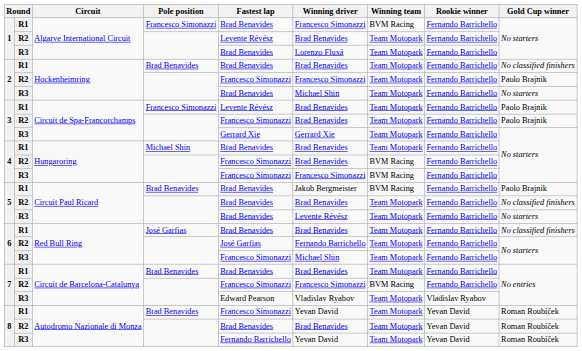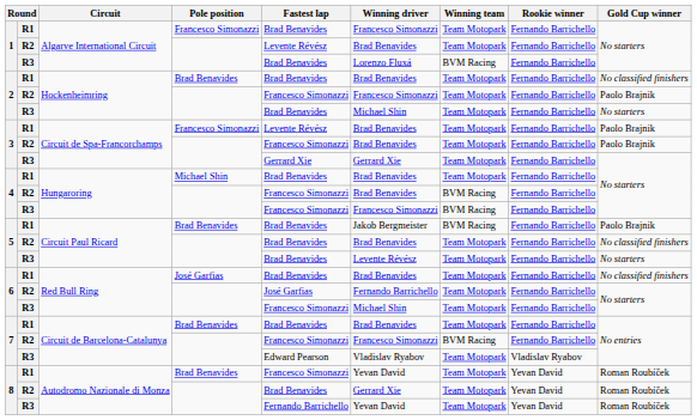 <table class="wikitable" style="font-size: 85%;">
 <tr>
 <th colspan="2">Round</th>
 <th>Circuit</th>
 <th>Pole position</th>
 <th>Fastest lap</th>
 <th>Winning driver</th>
 <th>Winning team</th>
 <th>Rookie winner</th>
 <th>Gold Cup winner</th>
 </tr>
 <tr>
 <th rowspan="3">1</th>
 <th>R1</th>
 <td rowspan="3"> <a href='#'>Algarve International Circuit</a></td>
 <td nowrap> <a href='#'>Francesco Simonazzi</a></td>
 <td nowrap> <a href='#'>Brad Benavides</a></td>
 <td nowrap> <a href='#'>Francesco Simonazzi</a></td>
-<td nowrap> BVM Racing</td>
+<td> <a href='#'>Team Motopark</a></td>
 <td nowrap> <a href='#'>Fernando Barrichello</a></td>
 <td rowspan="3" nowrap><em>No starters</em></td>
 </tr>
 <tr>
 <th>R2</th>
 <td rowspan="2"></td>
 <td nowrap> <a href='#'>Levente Révész</a></td>
 <td nowrap> <a href='#'>Brad Benavides</a></td>
 <td nowrap> <a href='#'>Team Motopark</a></td>
 <td nowrap> <a href='#'>Fernando Barrichello</a></td>
 </tr>
 <tr>
 <th>R3</th>
 <td nowrap> <a href='#'>Brad Benavides</a></td>
 <td> <a href='#'>Lorenzo Fluxá</a></td>
-<td> <a href='#'>Team Motopark</a></td>
+<td nowrap> BVM Racing</td>
 <td> <a href='#'>Fernando Barrichello</a></td>
 </tr>
 <tr>
 <th rowspan="3">2</th>
 <th>R1</th>
 <td rowspan="3"> <a href='#'>Hockenheimring</a></td>
 <td nowrap> <a href='#'>Brad Benavides</a></td>
 <td nowrap> <a href='#'>Brad Benavides</a></td>
 <td nowrap> <a href='#'>Brad Benavides</a></td>
 <td nowrap> <a href='#'>Team Motopark</a></td>
 <td> <a href='#'>Fernando Barrichello</a></td>
 <td nowrap><em>No classified finishers</em></td>
 </tr>
 <tr>
 <th>R2</th>
 <td rowspan="2"></td>
 <td nowrap> <a href='#'>Francesco Simonazzi</a></td>
 <td nowrap> <a href='#'>Francesco Simonazzi</a></td>
 <td nowrap=""> <a href='#'>Team Motopark</a></td>
 <td nowrap> <a href='#'>Fernando Barrichello</a></td>
 <td nowrap> Paolo Brajnik</td>
 </tr>
 <tr>
 <th>R3</th>
 <td nowrap=""> <a href='#'>Brad Benavides</a></td>
 <td nowrap=""> <a href='#'>Michael Shin</a></td>
 <td nowrap=""> <a href='#'>Team Motopark</a></td>
 <td nowrap=""> <a href='#'>Fernando Barrichello</a></td>
 <td><em>No starters</em></td>
 </tr>
 <tr>
 <th rowspan="3">3</th>
 <th>R1</th>
 <td rowspan="3"> <a href='#'>Circuit de Spa-Francorchamps</a></td>
 <td nowrap=""> <a href='#'>Francesco Simonazzi</a></td>
 <td nowrap=""> <a href='#'>Levente Révész</a></td>
 <td nowrap=""> <a href='#'>Brad Benavides</a></td>
 <td nowrap=""> <a href='#'>Team Motopark</a></td>
 <td nowrap=""> <a href='#'>Fernando Barrichello</a></td>
 <td nowrap=""> Paolo Brajnik</td>
 </tr>
 <tr>
 <th>R2</th>
 <td rowspan="2"></td>
 <td nowrap> <a href='#'>Francesco Simonazzi</a></td>
 <td nowrap=""> <a href='#'>Brad Benavides</a></td>
 <td nowrap=""> <a href='#'>Team Motopark</a></td>
 <td nowrap=""> <a href='#'>Fernando Barrichello</a></td>
 <td nowrap=""> Paolo Brajnik</td>
 </tr>
 <tr>
 <th>R3</th>
 <td nowrap=""> <a href='#'>Gerrard Xie</a></td>
 <td nowrap=""> <a href='#'>Gerrard Xie</a></td>
 <td nowrap=""> <a href='#'>Team Motopark</a></td>
 <td nowrap=""> <a href='#'>Fernando Barrichello</a></td>
 <td rowspan="4"><em>No starters</em></td>
 </tr>
 <tr>
 <th rowspan="3">4</th>
 <th>R1</th>
 <td rowspan="3"> <a href='#'>Hungaroring</a></td>
 <td> <a href='#'>Michael Shin</a></td>
 <td nowrap> <a href='#'>Brad Benavides</a></td>
 <td nowrap=""> <a href='#'>Brad Benavides</a></td>
 <td nowrap=""> <a href='#'>Team Motopark</a></td>
 <td nowrap=""> <a href='#'>Fernando Barrichello</a></td>
 </tr>
 <tr>
 <th>R2</th>
 <td rowspan="2"></td>
 <td nowrap> <a href='#'>Francesco Simonazzi</a></td>
 <td nowrap> <a href='#'>Brad Benavides</a></td>
 <td nowrap> BVM Racing</td>
 <td> <a href='#'>Fernando Barrichello</a></td>
 </tr>
 <tr>
 <th>R3</th>
 <td nowrap=""> <a href='#'>Francesco Simonazzi</a></td>
 <td nowrap=""> <a href='#'>Francesco Simonazzi</a></td>
 <td nowrap=""> BVM Racing</td>
 <td nowrap=""> <a href='#'>Fernando Barrichello</a></td>
 </tr>
 <tr>
 <th rowspan="3">5</th>
 <th>R1</th>
 <td rowspan="3"> <a href='#'>Circuit Paul Ricard</a></td>
 <td nowrap=""> <a href='#'>Brad Benavides</a></td>
 <td nowrap=""> <a href='#'>Brad Benavides</a></td>
 <td nowrap=""> Jakob Bergmeister</td>
 <td nowrap> BVM Racing</td>
 <td nowrap=""> <a href='#'>Fernando Barrichello</a></td>
 <td nowrap=""> Paolo Brajnik</td>
 </tr>
 <tr>
 <th>R2</th>
 <td rowspan="2"></td>
 <td nowrap=""> <a href='#'>Brad Benavides</a></td>
 <td nowrap=""> <a href='#'>Brad Benavides</a></td>
 <td nowrap=""> <a href='#'>Team Motopark</a></td>
 <td nowrap=""> <a href='#'>Fernando Barrichello</a></td>
 <td nowrap><em>No classified finishers</em></td>
 </tr>
 <tr>
 <th>R3</th>
 <td nowrap=""> <a href='#'>Brad Benavides</a></td>
 <td nowrap=""> <a href='#'>Levente Révész</a></td>
 <td nowrap=""> <a href='#'>Team Motopark</a></td>
 <td nowrap=""> <a href='#'>Fernando Barrichello</a></td>
 <td><em>No starters</em></td>
 </tr>
 <tr>
 <th rowspan="3">6</th>
 <th>R1</th>
 <td rowspan="3"> <a href='#'>Red Bull Ring</a></td>
 <td nowrap=""> <a href='#'>José Garfias</a></td>
 <td nowrap=""> <a href='#'>Brad Benavides</a></td>
 <td nowrap=""> <a href='#'>Brad Benavides</a></td>
 <td nowrap=""> <a href='#'>Team Motopark</a></td>
 <td nowrap=""> <a href='#'>Fernando Barrichello</a></td>
 <td><em>No classified finishers</em></td>
 </tr>
 <tr>
 <th>R2</th>
 <td rowspan="2"></td>
 <td nowrap=""> <a href='#'>José Garfias</a></td>
 <td nowrap=""> <a href='#'>Fernando Barrichello</a></td>
 <td nowrap=""> <a href='#'>Team Motopark</a></td>
 <td nowrap> <a href='#'>Fernando Barrichello</a></td>
 <td rowspan="2"><em>No starters</em></td>
 </tr>
 <tr>
 <th>R3</th>
 <td nowrap=""> <a href='#'>Francesco Simonazzi</a></td>
 <td nowrap=""> <a href='#'>Michael Shin</a></td>
 <td nowrap=""> <a href='#'>Team Motopark</a></td>
 <td nowrap=""> <a href='#'>Fernando Barrichello</a></td>
 </tr>
 <tr>
 <th rowspan="3">7</th>
 <th>R1</th>
 <td rowspan="3" nowrap> <a href='#'>Circuit de Barcelona-Catalunya</a></td>
 <td nowrap=""> <a href='#'>Brad Benavides</a></td>
 <td nowrap=""> <a href='#'>Brad Benavides</a></td>
 <td nowrap=""> <a href='#'>Brad Benavides</a></td>
 <td nowrap=""> <a href='#'>Team Motopark</a></td>
 <td nowrap=""> <a href='#'>Fernando Barrichello</a></td>
 <td rowspan="3"><em>No entries</em></td>
 </tr>
 <tr>
 <th>R2</th>
 <td rowspan="2"></td>
 <td nowrap=""> <a href='#'>Francesco Simonazzi</a></td>
 <td nowrap=""> <a href='#'>Francesco Simonazzi</a></td>
 <td nowrap=""> BVM Racing</td>
 <td nowrap=""> <a href='#'>Fernando Barrichello</a></td>
 </tr>
 <tr>
 <th>R3</th>
 <td nowrap=""> Edward Pearson</td>
 <td nowrap=""> Vladislav Ryabov</td>
 <td nowrap=""> <a href='#'>Team Motopark</a></td>
 <td nowrap=""> Vladislav Ryabov</td>
 </tr>
 <tr>
 <th rowspan="3">8</th>
 <th>R1</th>
 <td rowspan="3"nowrap> <a href='#'>Autodromo Nazionale di Monza</a></td>
 <td nowrap=""> <a href='#'>Brad Benavides</a></td>
 <td nowrap=""> <a href='#'>Francesco Simonazzi</a></td>
 <td nowrap=""> Yevan David</td>
 <td nowrap=""> <a href='#'>Team Motopark</a></td>
 <td nowrap=""> Yevan David</td>
 <td nowrap=""> Roman Roubíček</td>
 </tr>
 <tr>
 <th>R2</th>
 <td rowspan="2"></td>
 <td nowrap=""> <a href='#'>Brad Benavides</a></td>
-<td nowrap=""> <a href='#'>Brad Benavides</a></td>
+<td nowrap=""> <a href='#'>Gerrard Xie</a></td>
 <td nowrap=""> <a href='#'>Team Motopark</a></td>
 <td nowrap=""> Yevan David</td>
 <td nowrap=""> Roman Roubíček</td>
 </tr>
 <tr>
 <th>R3</th>
 <td nowrap=""> <a href='#'>Fernando Barrichello</a></td>
 <td nowrap=""> Yevan David</td>
 <td nowrap=""> <a href='#'>Team Motopark</a></td>
 <td nowrap=""> Yevan David</td>
 <td nowrap=""> Roman Roubíček</td>
 </tr>
 </table>
